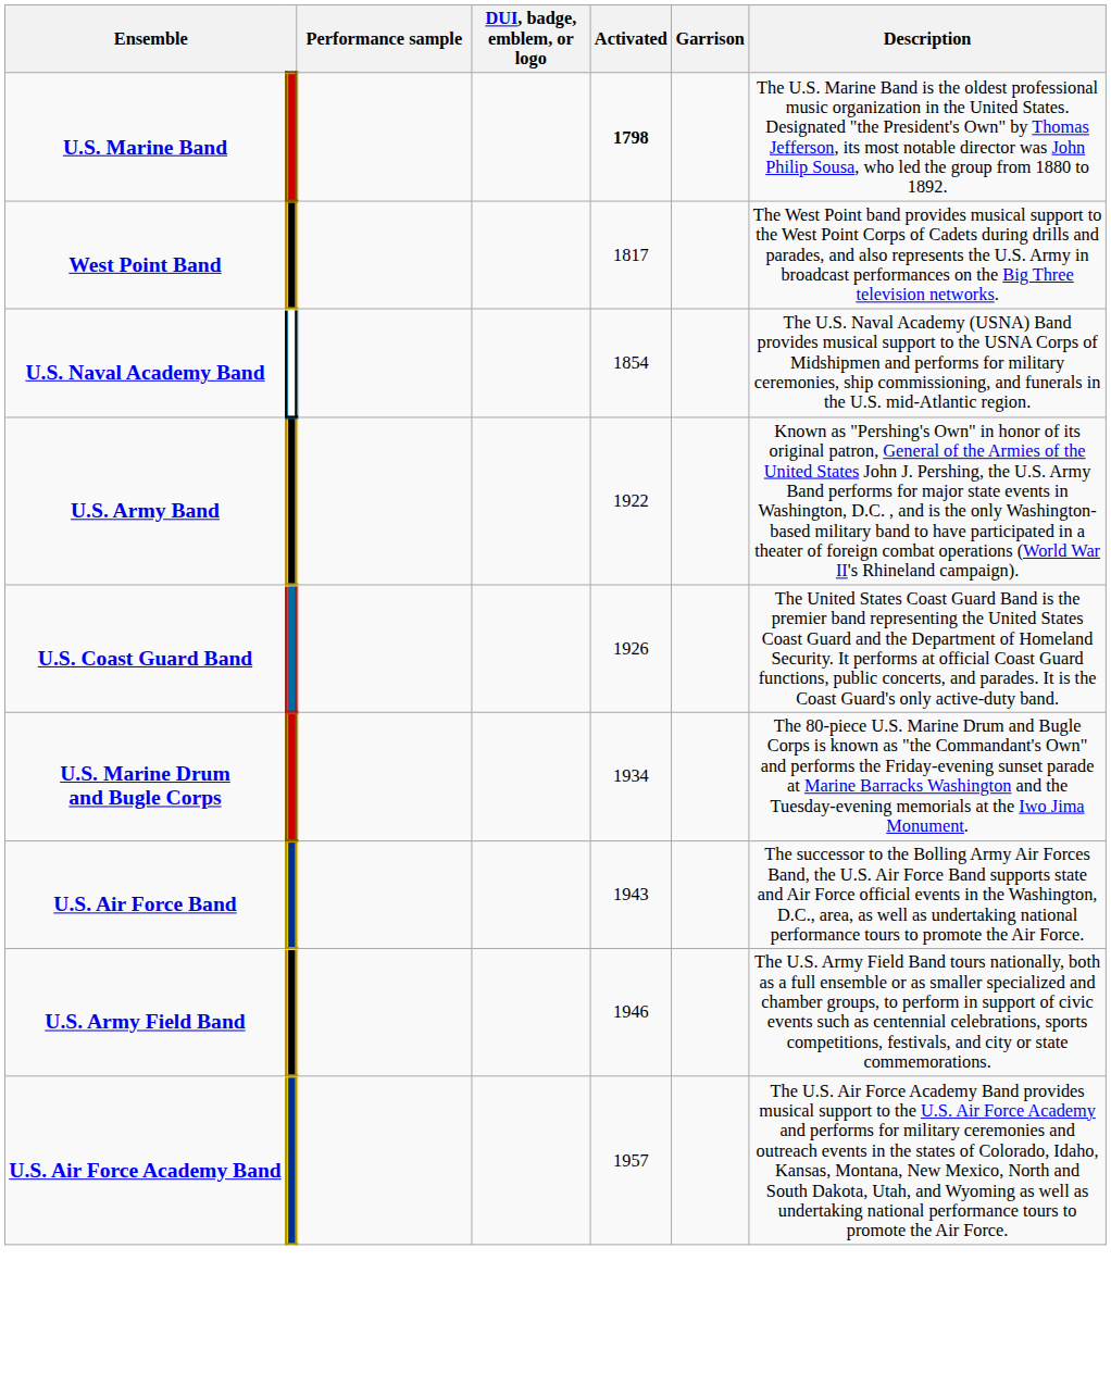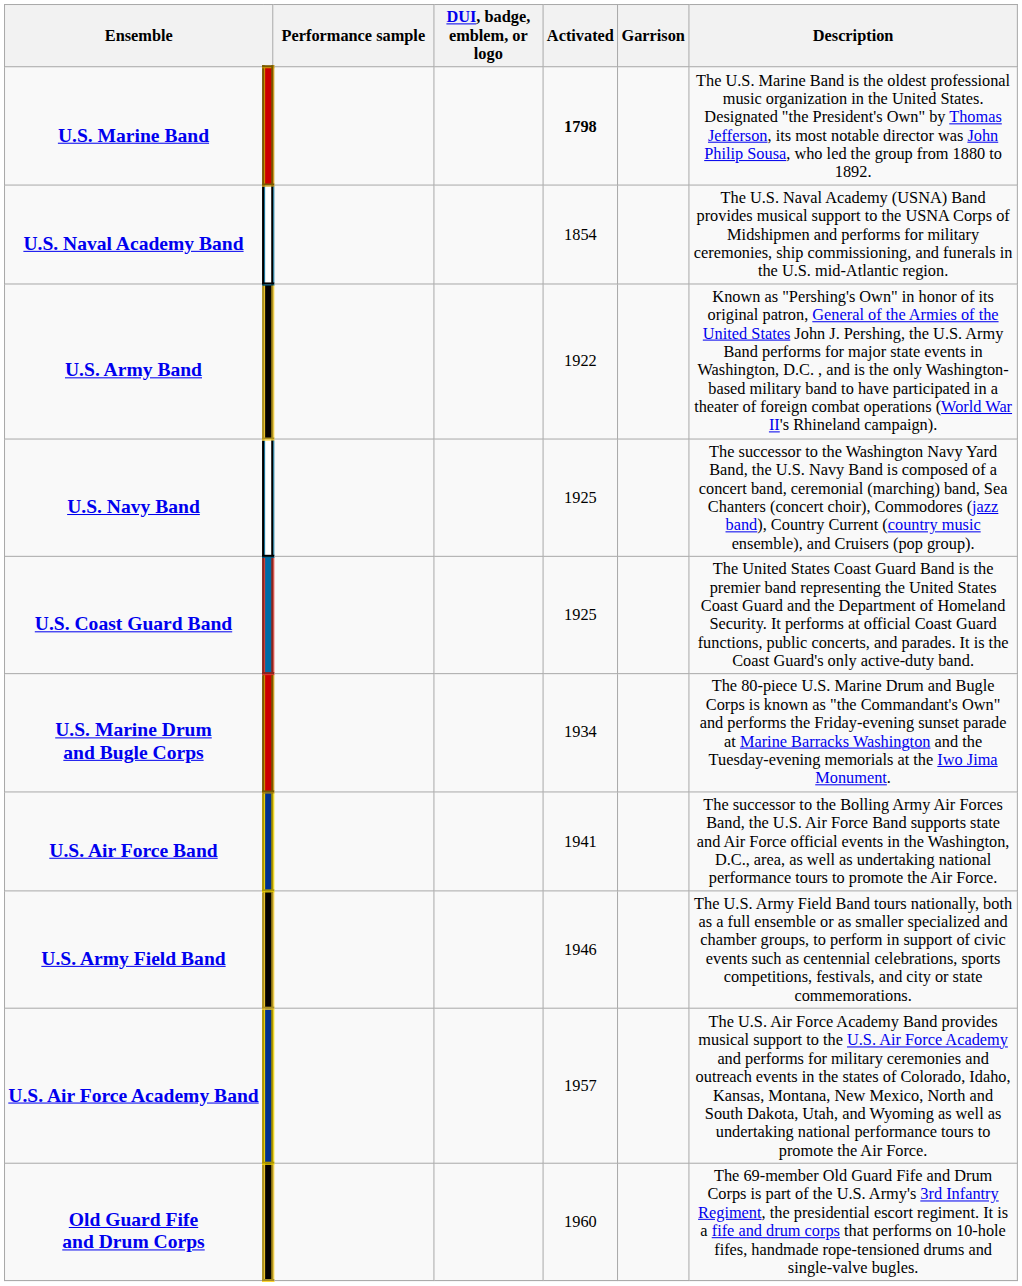 <table class="wikitable sortable" style="text-align:center;">
 <tr>
 <th scope="col" colspan=2 class="unsortable">Ensemble</th>
 <th scope="col" style="width:150px;"  class="unsortable">Performance sample</th>
 <th scope="col" style="width:100px;"data-sort-type="date" class="unsortable"><a href='#'>DUI</a>, badge, emblem, or logo<br></th>
 <th scope="col" style="width:50px;">Activated<br></th>
 <th scope="col" style="width:50px;" class="unsortable">Garrison</th>
 <th scope="col" style="width:315px;" class="unsortable">Description</th>
 </tr>
 <tr>
 <td scope="row" data-sort-value="United States Marine Band"><br><big><strong><a href='#'>U.S. Marine Band</a></strong></big></td>
 <td style="background:#CC0000; border:3px groove #CC9900"></td>
 <td></td>
 <td data-sort-value="0"></td>
 <td data-sort-value="0"><strong>1798</strong></td>
 <td data-sort-value="0"></td>
 <td data-sort-value="0">The U.S. Marine Band is the oldest professional music organization in the United States. Designated "the President's Own" by <a href='#'>Thomas Jefferson</a>, its most notable director was <a href='#'>John Philip Sousa</a>, who led the group from 1880 to 1892.</td>
-</tr>
-<tr>
-<td scope="row" data-sort-value="West Point Band"><br><big><strong><a href='#'>West Point Band</a></strong></big></td>
-<td style="background:#030000; border:3px groove #FFD530"></td>
-<td></td>
-<td data-sort-value="0"></td>
-<td data-sort-value="0">1817</td>
-<td data-sort-value="0"></td>
-<td data-sort-value="0">The West Point band provides musical support to the West Point Corps of Cadets during drills and parades, and also represents the U.S. Army in broadcast performances on the <a href='#'>Big Three television networks</a>.</td>
 </tr>
 <tr>
 <td data-sort-value="U.S. Naval Academy Band"><br><big><strong><a href='#'>U.S. Naval Academy Band</a></strong></big></td>
 <td style="background:#FFFFFF; border:3px groove #022A3A"></td>
 <td></td>
 <td data-sort-value="0"></td>
 <td data-sort-value="0">1854</td>
 <td data-sort-value="0"></td>
 <td scope="row" data-sort-value="0">The U.S. Naval Academy (USNA) Band provides musical support to the USNA Corps of Midshipmen and performs for military ceremonies, ship commissioning, and funerals in the U.S. mid-Atlantic region.</td>
 </tr>
 <tr>
 <td data-sort-value="U.S. Army Band"><br><big><strong><a href='#'>U.S. Army Band</a></strong></big></td>
 <td style="background:#030000; border:3px groove #FFD530"></td>
 <td></td>
 <td data-sort-value="0"></td>
 <td data-sort-value="0">1922</td>
 <td data-sort-value="0"></td>
 <td data-sort-value="0">Known as "Pershing's Own" in honor of its original patron, <a href='#'>General of the Armies of the United States</a> John J. Pershing, the U.S. Army Band performs for major state events in Washington, D.C. , and is the only Washington-based military band to have participated in a theater of foreign combat operations (<a href='#'>World War II</a>'s Rhineland campaign).</td>
 </tr>
 <tr>
+<td scope="row" data-sort-value="U.S. Navy Band"><br><big><strong><a href='#'>U.S. Navy Band</a></strong></big></td>
+<td style="background:#FFFFFF; border:3px groove #022A3A"></td>
+<td></td>
+<td data-sort-value="0"></td>
+<td data-sort-value="0">1925</td>
+<td data-sort-value="0"></td>
+<td data-sort-value="0">The successor to the Washington Navy Yard Band, the U.S. Navy Band is composed of a concert band, ceremonial (marching) band, Sea Chanters (concert choir), Commodores (<a href='#'>jazz band</a>), Country Current (<a href='#'>country music</a> ensemble), and Cruisers (pop group).</td>
+</tr>
+<tr>
 <td scope="row" data-sort-value="Coast Guard Band"><br><big><strong><a href='#'>U.S. Coast Guard Band</a></strong></big></td>
 <td style="background:#006BA6; border:3px groove #E03C31"></td>
 <td></td>
 <td data-sort-value="0"></td>
-<td data-sort-value="0">1926</td>
+<td data-sort-value="0">1925</td>
 <td data-sort-value="0"></td>
 <td data-sort-value="0">The United States Coast Guard Band is the premier band representing the United States Coast Guard and the Department of Homeland Security. It performs at official Coast Guard functions, public concerts, and parades. It is the Coast Guard's only active-duty band.</td>
 </tr>
 <tr>
 <td scope="row" data-sort-value="United States Marine Drum and Bugle Corps"><br><big><strong><a href='#'>U.S. Marine Drum<br> and Bugle Corps</a></strong></big></td>
 <td style="background:#CC0000; border:3px groove #CC9900"></td>
 <td></td>
 <td data-sort-value="0"></td>
 <td data-sort-value="0">1934</td>
 <td data-sort-value="0"></td>
 <td data-sort-value="0">The 80-piece U.S. Marine Drum and Bugle Corps is known as "the Commandant's Own" and performs the Friday-evening sunset parade at <a href='#'>Marine Barracks Washington</a> and the Tuesday-evening memorials at the <a href='#'>Iwo Jima Monument</a>.</td>
 </tr>
 <tr>
 <td scope="row" data-sort-value="U.S. Air Force Band"><br><big><strong><a href='#'>U.S. Air Force Band</a></strong></big></td>
 <td style="background:#00308F; border:3px groove #FFDF00"></td>
 <td></td>
 <td data-sort-value="0"></td>
-<td data-sort-value="0">1943</td>
+<td data-sort-value="0">1941</td>
 <td data-sort-value="0"></td>
 <td data-sort-value="0">The successor to the Bolling Army Air Forces Band, the U.S. Air Force Band supports state and Air Force official events in the Washington, D.C., area, as well as undertaking national performance tours to promote the Air Force.</td>
 </tr>
 <tr>
 <td scope="row" data-sort-value="U.S. Army Field Band"><br><big><strong><a href='#'>U.S. Army Field Band</a></strong></big></td>
 <td style="background:#030000; border:3px groove #FFD530"></td>
 <td></td>
 <td data-sort-value="0"></td>
 <td data-sort-value="0">1946</td>
 <td data-sort-value="0"></td>
 <td data-sort-value="0">The U.S. Army Field Band tours nationally, both as a full ensemble or as smaller specialized and chamber groups, to perform in support of civic events such as centennial celebrations, sports competitions, festivals, and city or state commemorations.</td>
 </tr>
 <tr>
 <td scope="row" data-sort-value="U.S. Air Force Academy Band"><br><big><strong><a href='#'>U.S. Air Force Academy Band</a></strong></big></td>
 <td style="background:#00308F; border:3px groove #FFDF00"></td>
 <td></td>
 <td data-sort-value="0"></td>
 <td data-sort-value="0">1957</td>
 <td data-sort-value="0"></td>
 <td data-sort-value="0">The U.S. Air Force Academy Band provides musical support to the <a href='#'>U.S. Air Force Academy</a> and performs for military ceremonies and outreach events in the states of Colorado, Idaho, Kansas, Montana, New Mexico, North and South Dakota, Utah, and Wyoming as well as undertaking national performance tours to promote the Air Force.</td>
 </tr>
+<tr>
+<td scope="row"  data-sort-value="Old Guard Fife and Drum Corps"><br><big><strong><a href='#'>Old Guard Fife<br> and Drum Corps</a></strong></big></td>
+<td style="background:#030000; border:3px groove #FFD530"></td>
+<td></td>
+<td data-sort-value="0"></td>
+<td data-sort-value="0">1960</td>
+<td data-sort-value="0"></td>
+<td data-sort-value="0">The 69-member Old Guard Fife and Drum Corps is part of the U.S. Army's <a href='#'>3rd Infantry Regiment</a>, the presidential escort regiment. It is a <a href='#'>fife and drum corps</a> that performs on 10-hole fifes, handmade rope-tensioned drums and single-valve bugles.</td>
+</tr>
 </table>
